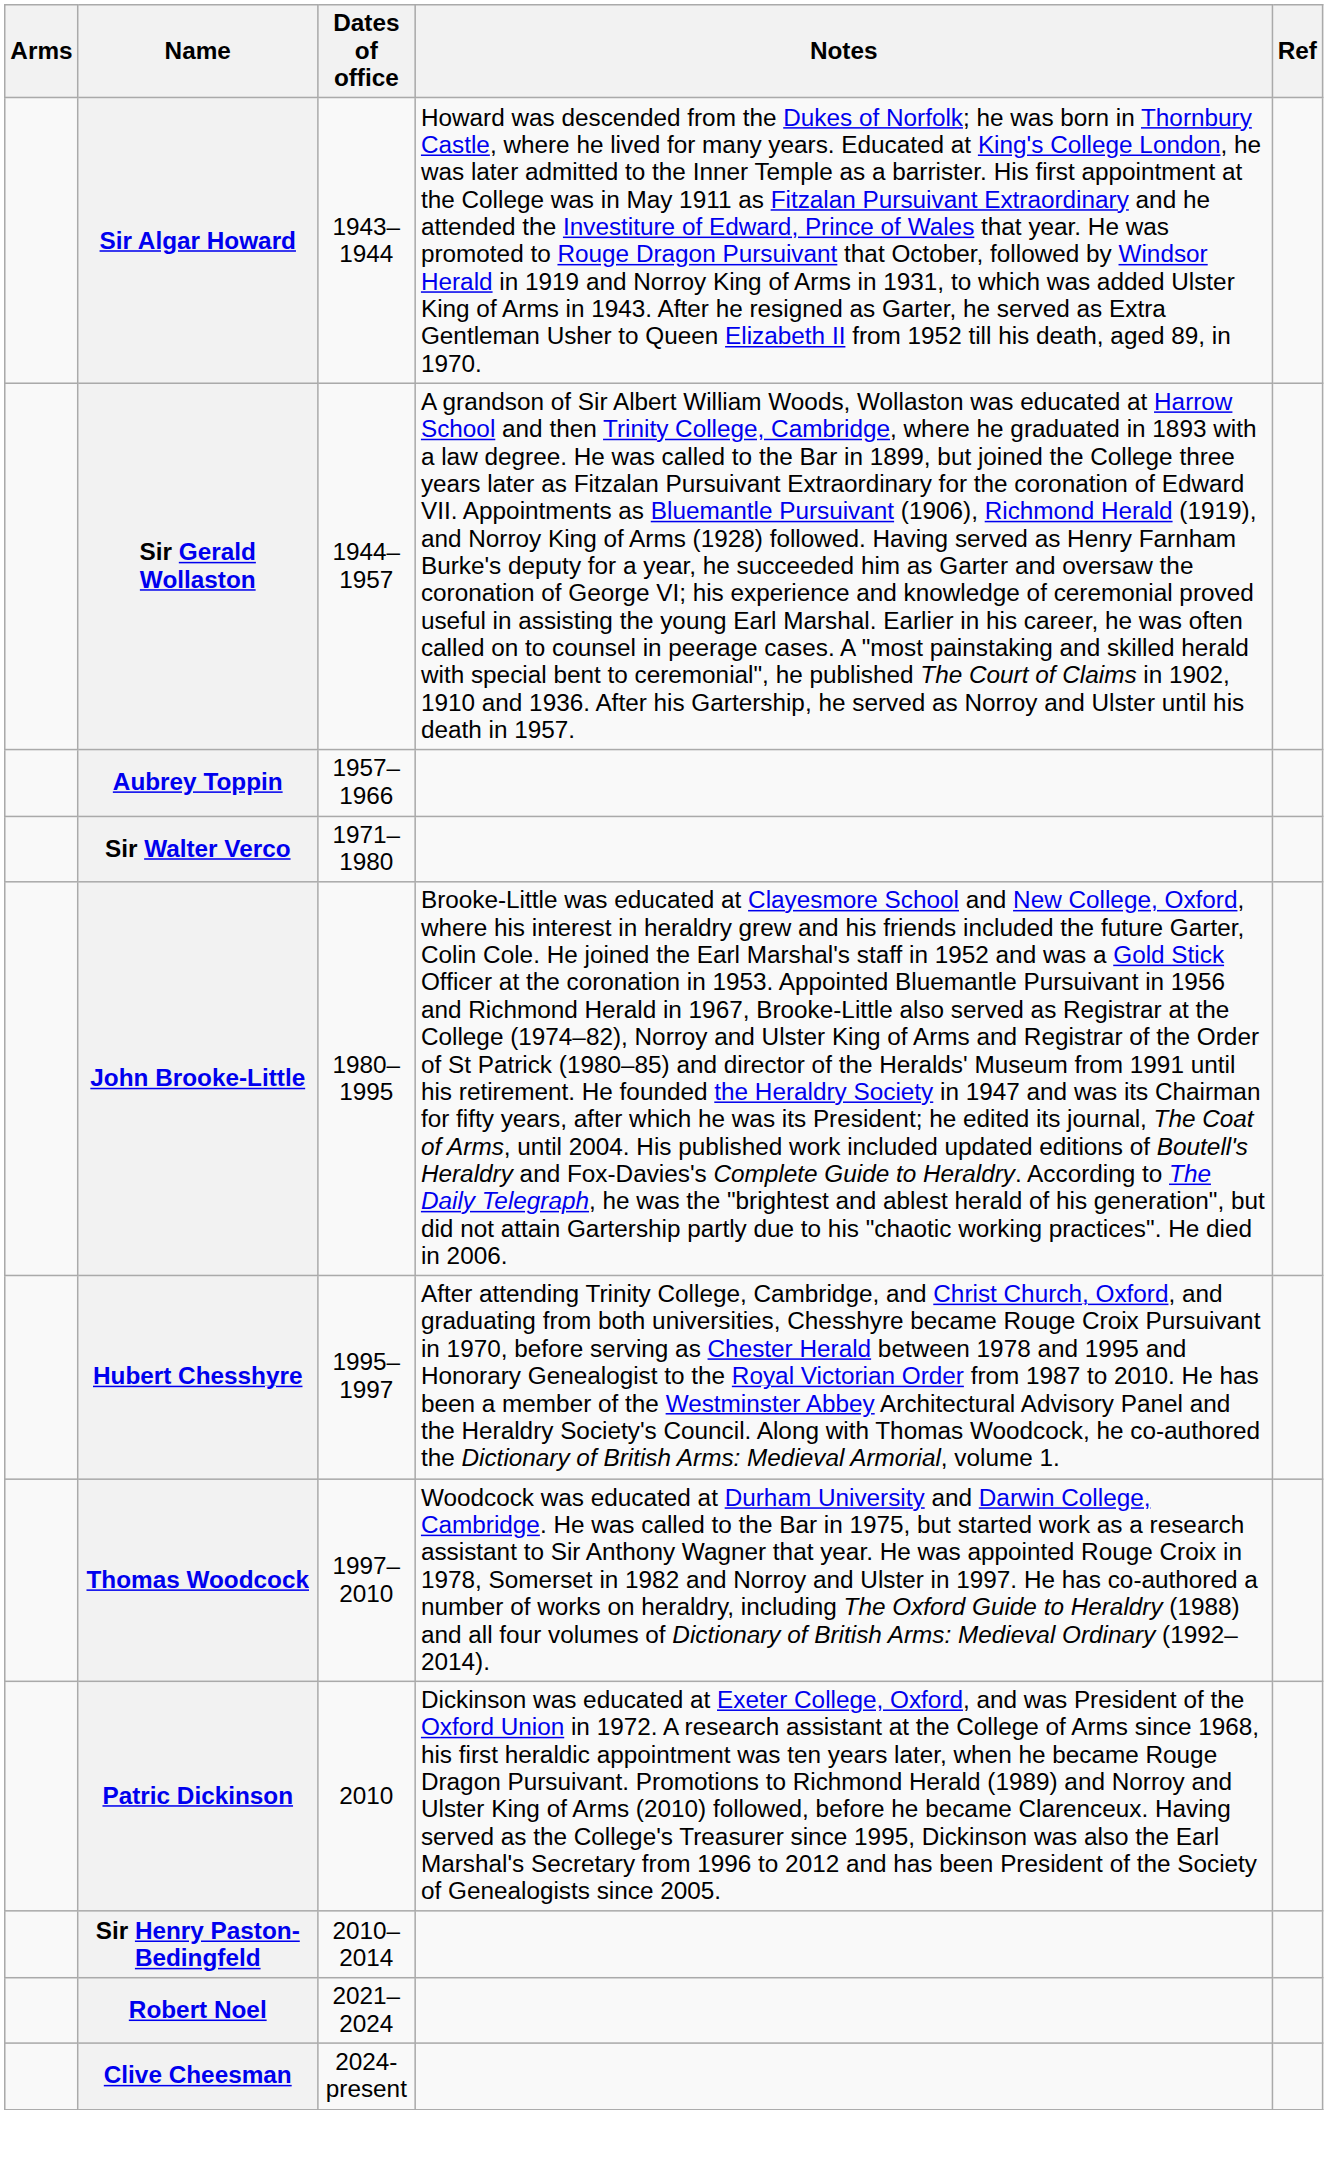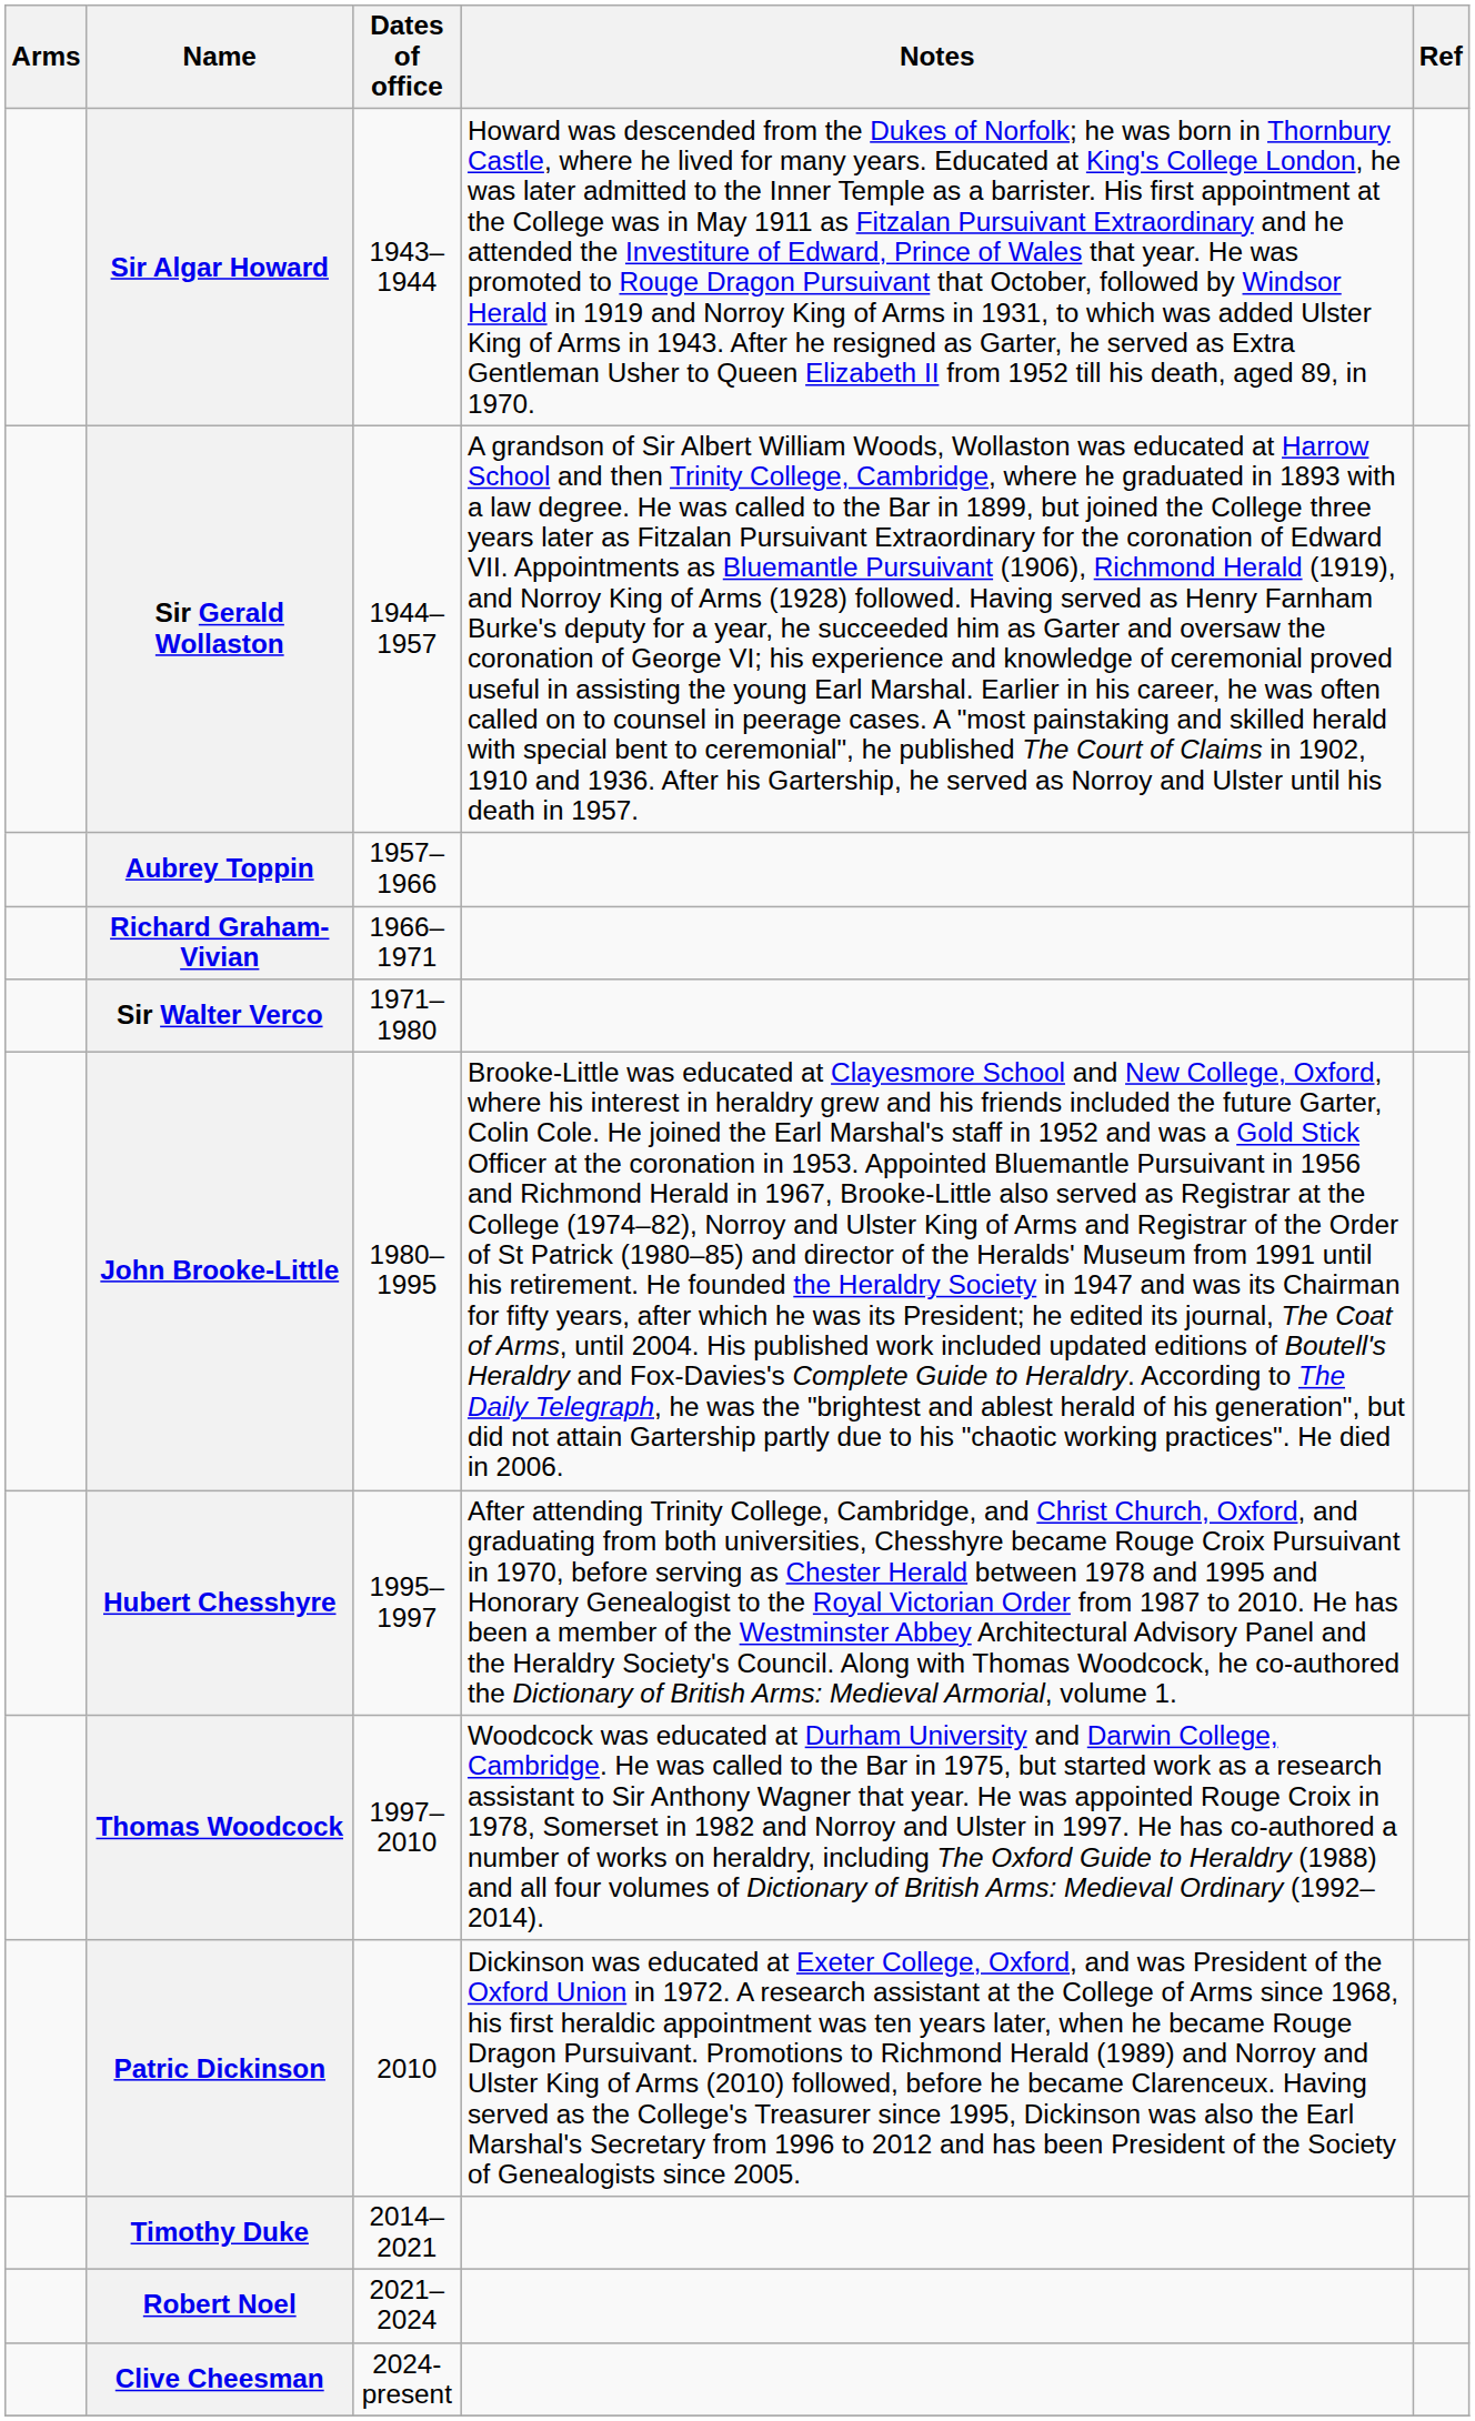 <table class="wikitable" style="text-align:center">
 <tr>
 <th>Arms</th>
 <th width=150pt>Name</th>
 <th>Dates of office</th>
 <th>Notes</th>
 <th>Ref</th>
 </tr>
 <tr>
 <td></td>
 <th><a href='#'>Sir Algar Howard</a></th>
 <td>1943–1944</td>
 <td style="text-align:left">Howard was descended from the <a href='#'>Dukes of Norfolk</a>; he was born in <a href='#'>Thornbury Castle</a>, where he lived for many years. Educated at <a href='#'>King's College London</a>, he was later admitted to the Inner Temple as a barrister. His first appointment at the College was in May 1911 as <a href='#'>Fitzalan Pursuivant Extraordinary</a> and he attended the <a href='#'>Investiture of Edward, Prince of Wales</a> that year. He was promoted to <a href='#'>Rouge Dragon Pursuivant</a> that October, followed by <a href='#'>Windsor Herald</a> in 1919 and Norroy King of Arms in 1931, to which was added Ulster King of Arms in 1943. After he resigned as Garter, he served as Extra Gentleman Usher to Queen <a href='#'>Elizabeth II</a> from 1952 till his death, aged 89, in 1970.</td>
 <td></td>
 </tr>
 <tr>
 <td></td>
 <th>Sir <a href='#'>Gerald Wollaston</a></th>
 <td>1944–1957</td>
 <td style="text-align:left">A grandson of Sir Albert William Woods, Wollaston was educated at <a href='#'>Harrow School</a> and then <a href='#'>Trinity College, Cambridge</a>, where he graduated in 1893 with a law degree. He was called to the Bar in 1899, but joined the College three years later as Fitzalan Pursuivant Extraordinary for the coronation of Edward VII. Appointments as <a href='#'>Bluemantle Pursuivant</a> (1906), <a href='#'>Richmond Herald</a> (1919), and Norroy King of Arms (1928) followed. Having served as Henry Farnham Burke's deputy for a year, he succeeded him as Garter and oversaw the coronation of George VI; his experience and knowledge of ceremonial proved useful in assisting the young Earl Marshal. Earlier in his career, he was often called on to counsel in peerage cases. A "most painstaking and skilled herald with special bent to ceremonial", he published <em>The Court of Claims</em> in 1902, 1910 and 1936. After his Gartership, he served as Norroy and Ulster until his death in 1957.</td>
 <td></td>
 </tr>
 <tr>
 <td></td>
 <th><a href='#'>Aubrey Toppin</a></th>
 <td>1957–1966</td>
+<td></td>
+<td></td>
+</tr>
+<tr>
+<td></td>
+<th><a href='#'>Richard Graham-Vivian</a></th>
+<td>1966–1971</td>
 <td></td>
 <td></td>
 </tr>
 <tr>
 <td></td>
 <th>Sir <a href='#'>Walter Verco</a></th>
 <td>1971–1980</td>
 <td></td>
 <td></td>
 </tr>
 <tr>
 <td></td>
 <th><a href='#'>John Brooke-Little</a></th>
 <td>1980–1995</td>
 <td style="text-align:left">Brooke-Little was educated at <a href='#'>Clayesmore School</a> and <a href='#'>New College, Oxford</a>, where his interest in heraldry grew and his friends included the future Garter, Colin Cole. He joined the Earl Marshal's staff in 1952 and was a <a href='#'>Gold Stick</a> Officer at the coronation in 1953. Appointed Bluemantle Pursuivant in 1956 and Richmond Herald in 1967, Brooke-Little also served as Registrar at the College (1974–82), Norroy and Ulster King of Arms and Registrar of the Order of St Patrick (1980–85) and director of the Heralds' Museum from 1991 until his retirement. He founded <a href='#'>the Heraldry Society</a> in 1947 and was its Chairman for fifty years, after which he was its President; he edited its journal, <em>The Coat of Arms</em>, until 2004. His published work included updated editions of <em>Boutell's Heraldry</em> and Fox-Davies's <em>Complete Guide to Heraldry</em>. According to <em><a href='#'>The Daily Telegraph</a></em>, he was the "brightest and ablest herald of his generation", but did not attain Gartership partly due to his "chaotic working practices". He died in 2006.</td>
 <td></td>
 </tr>
 <tr>
 <td></td>
 <th><a href='#'>Hubert Chesshyre</a></th>
 <td>1995–1997</td>
 <td style="text-align:left">After attending Trinity College, Cambridge, and <a href='#'>Christ Church, Oxford</a>, and graduating from both universities, Chesshyre became Rouge Croix Pursuivant in 1970, before serving as <a href='#'>Chester Herald</a> between 1978 and 1995 and Honorary Genealogist to the <a href='#'>Royal Victorian Order</a> from 1987 to 2010. He has been a member of the <a href='#'>Westminster Abbey</a> Architectural Advisory Panel and the Heraldry Society's Council.  Along with Thomas Woodcock, he co-authored the <em>Dictionary of British Arms: Medieval Armorial</em>, volume 1.</td>
 <td></td>
 </tr>
 <tr>
 <td></td>
 <th><a href='#'>Thomas Woodcock</a></th>
 <td>1997–2010</td>
 <td style="text-align:left">Woodcock was educated at <a href='#'>Durham University</a> and <a href='#'>Darwin College, Cambridge</a>. He was called to the Bar in 1975, but started work as a research assistant to Sir Anthony Wagner that year. He was appointed Rouge Croix in 1978, Somerset in 1982 and Norroy and Ulster in 1997. He has co-authored a number of works on heraldry, including <em>The Oxford Guide to Heraldry</em> (1988) and all four volumes of <em>Dictionary of British Arms: Medieval Ordinary</em> (1992–2014).</td>
 <td></td>
 </tr>
 <tr>
 <td></td>
 <th><a href='#'>Patric Dickinson</a></th>
 <td>2010</td>
 <td style="text-align:left">Dickinson was educated at <a href='#'>Exeter College, Oxford</a>, and was President of the <a href='#'>Oxford Union</a> in 1972. A research assistant at the College of Arms since 1968, his first heraldic appointment was ten years later, when he became Rouge Dragon Pursuivant. Promotions to Richmond Herald (1989) and Norroy and Ulster King of Arms (2010) followed, before he became Clarenceux. Having served as the College's Treasurer since 1995, Dickinson was also the Earl Marshal's Secretary from 1996 to 2012 and has been President of the Society of Genealogists since 2005.</td>
 <td></td>
 </tr>
 <tr>
 <td></td>
-<th>Sir <a href='#'>Henry Paston-Bedingfeld</a></th>
-<td>2010–2014</td>
+<th><a href='#'>Timothy Duke</a></th>
+<td>2014–2021</td>
 <td></td>
 <td></td>
 </tr>
 <tr>
 <td></td>
 <th><a href='#'>Robert Noel</a></th>
 <td>2021–2024</td>
 <td></td>
 <td></td>
 </tr>
 <tr>
 <td></td>
 <th><a href='#'>Clive Cheesman</a></th>
 <td>2024-present</td>
 <td></td>
 <td></td>
 </tr>
 <tr>
 </tr>
 </table>
